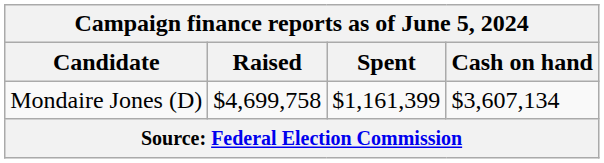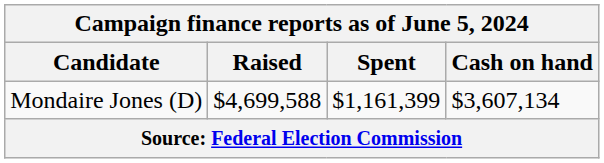 <table class="wikitable sortable">
 <tr>
 <th colspan=4>Campaign finance reports as of June 5, 2024</th>
 </tr>
 <tr style="text-align:center;">
 <th>Candidate</th>
 <th>Raised</th>
 <th>Spent</th>
 <th>Cash on hand</th>
 </tr>
 <tr>
 <td>Mondaire Jones (D)</td>
-<td>$4,699,758</td>
+<td>$4,699,588</td>
 <td>$1,161,399</td>
 <td>$3,607,134</td>
 </tr>
 <tr>
 <th colspan="4"><small>Source: <a href='#'>Federal Election Commission</a></small></th>
 </tr>
 </table>
